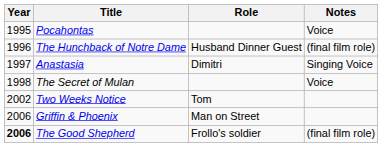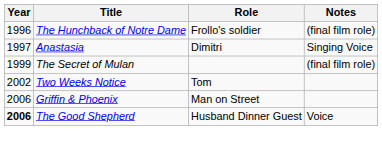 <table class="wikitable" border="1">
 <tr>
 <th>Year</th>
 <th>Title</th>
 <th>Role</th>
 <th>Notes</th>
 </tr>
 <tr>
-<td>1995</td>
-<td><em><a href='#'>Pocahontas</a></em></td>
-<td></td>
-<td>Voice</td>
-</tr>
-<tr>
 <td>1996</td>
 <td><em><a href='#'>The Hunchback of Notre Dame</a></em></td>
-<td>Husband Dinner Guest</td>
+<td>Frollo's soldier</td>
 <td>(final film role)</td>
 </tr>
 <tr>
 <td>1997</td>
 <td><em><a href='#'>Anastasia</a></em></td>
 <td>Dimitri</td>
 <td>Singing Voice</td>
 </tr>
 <tr>
-<td>1998</td>
+<td>1999</td>
 <td><em>The Secret of Mulan</em></td>
 <td></td>
-<td>Voice</td>
+<td>(final film role)</td>
 </tr>
 <tr>
 <td>2002</td>
 <td><em><a href='#'>Two Weeks Notice</a></em></td>
 <td>Tom</td>
 <td></td>
 </tr>
 <tr>
 <td>2006</td>
 <td><em><a href='#'>Griffin & Phoenix</a></em></td>
 <td>Man on Street</td>
 <td></td>
 </tr>
 <tr>
 <td><strong>2006</strong></td>
 <td><em><a href='#'>The Good Shepherd</a></em></td>
-<td>Frollo's soldier</td>
-<td>(final film role)</td>
+<td>Husband Dinner Guest</td>
+<td>Voice</td>
 </tr>
 </table>
